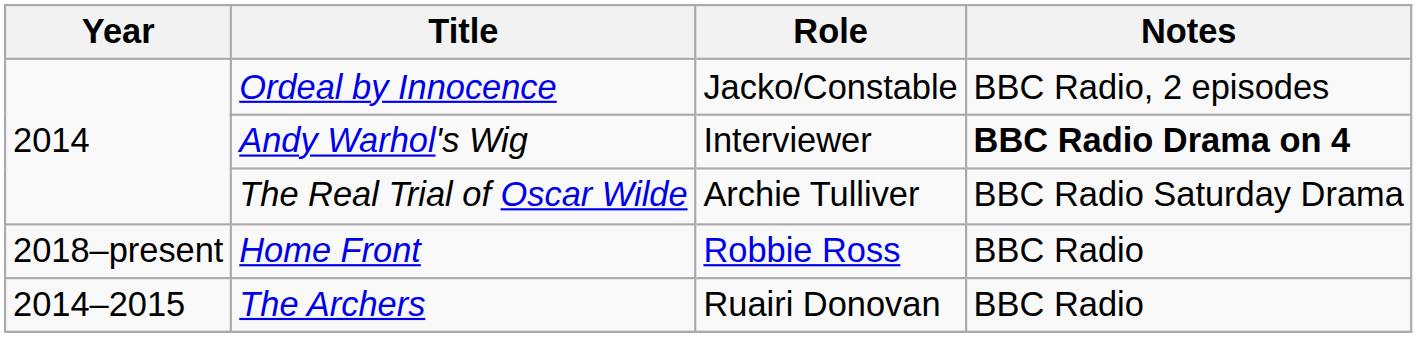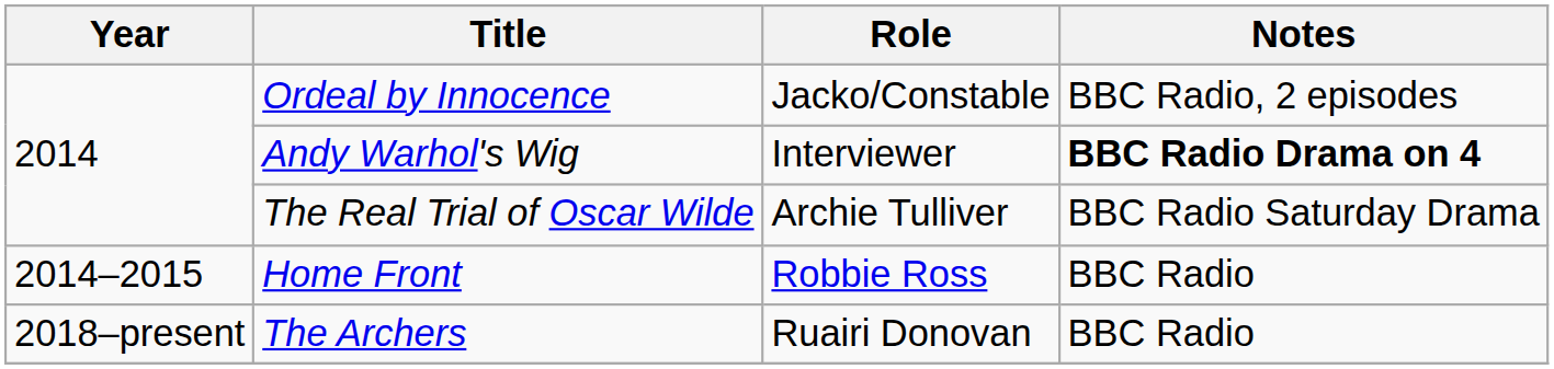 <table class="wikitable">
 <tr>
 <th>Year</th>
 <th>Title</th>
 <th>Role</th>
 <th>Notes</th>
 </tr>
 <tr>
 <td rowspan="3">2014</td>
 <td><em><a href='#'>Ordeal by Innocence</a></em></td>
 <td>Jacko/Constable</td>
 <td>BBC Radio, 2 episodes</td>
 </tr>
 <tr>
 <td><em><a href='#'>Andy Warhol</a>'s Wig</em></td>
 <td>Interviewer</td>
 <td><strong>BBC Radio Drama on 4</strong></td>
 </tr>
 <tr>
 <td><em>The Real Trial of <a href='#'>Oscar Wilde</a></em></td>
 <td>Archie Tulliver</td>
 <td>BBC Radio Saturday Drama</td>
 </tr>
 <tr>
-<td>2018–present</td>
+<td>2014–2015</td>
 <td><em><a href='#'>Home Front</a></em></td>
 <td><a href='#'>Robbie Ross</a></td>
 <td>BBC Radio</td>
 </tr>
 <tr>
-<td>2014–2015</td>
+<td>2018–present</td>
 <td><em><a href='#'>The Archers</a></em></td>
 <td>Ruairi Donovan</td>
 <td>BBC Radio</td>
 </tr>
 <tr>
 </tr>
 </table>
